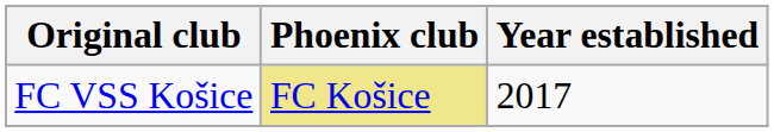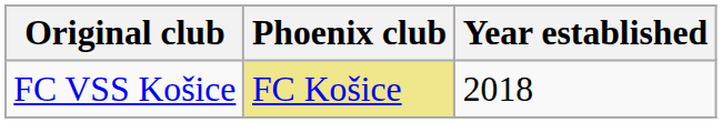 <table class="wikitable">
 <tr>
 <th>Original club</th>
 <th>Phoenix club</th>
 <th>Year established</th>
 </tr>
 <tr>
 <td><a href='#'>FC VSS Košice</a></td>
 <td style="background: khaki;"><a href='#'>FC Košice</a></td>
-<td>2017</td>
+<td>2018</td>
 </tr>
 </table>
